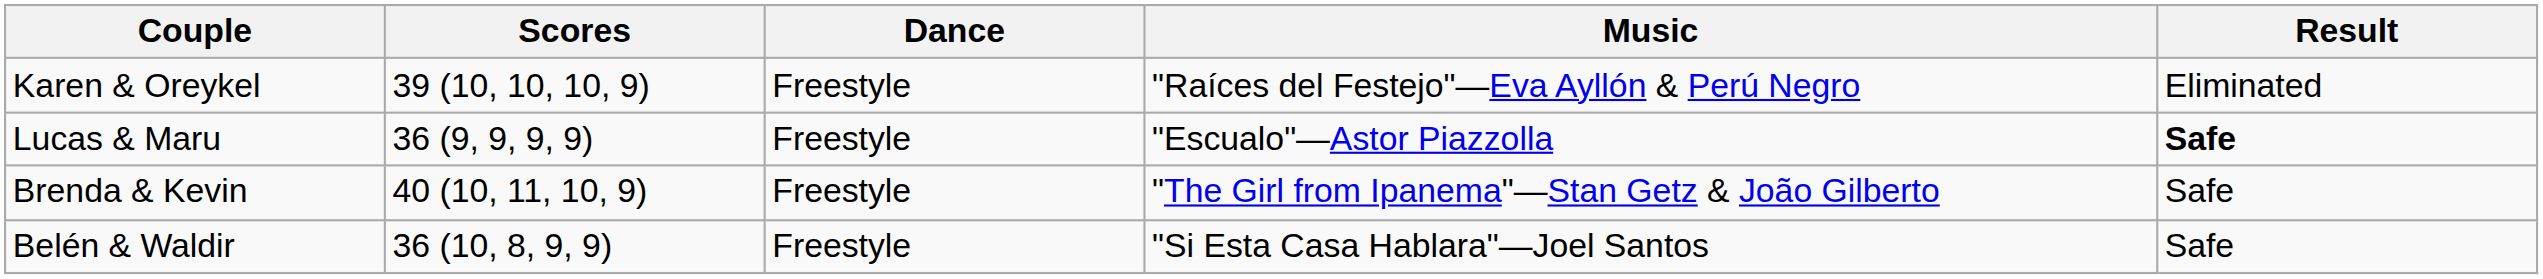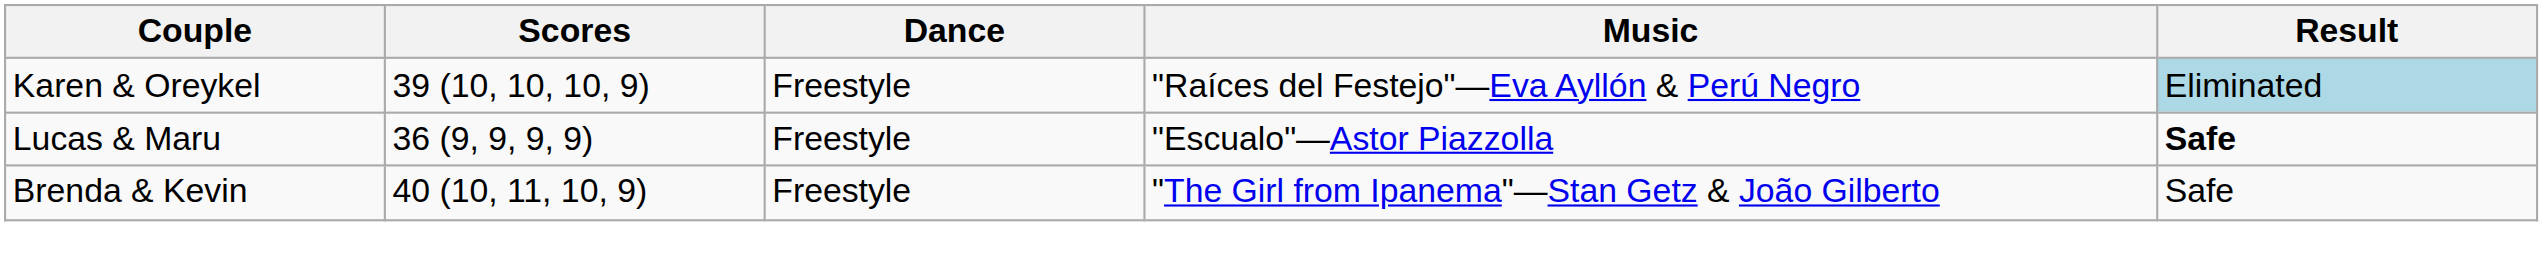 <table class="wikitable sortable" style="width:95%;">
 <tr>
 <th style="width:15%;">Couple</th>
 <th style="width:15%;">Scores</th>
 <th style="width:15%;">Dance</th>
 <th style="width:40%;">Music</th>
 <th style="width:15%;">Result</th>
 </tr>
 <tr>
 <td>Karen & Oreykel</td>
 <td>39 (10, 10, 10, 9)</td>
 <td>Freestyle</td>
 <td>"Raíces del Festejo"—<a href='#'>Eva Ayllón</a> & <a href='#'>Perú Negro</a></td>
-<td>Eliminated</td>
+<td style="background: lightblue;">Eliminated</td>
 </tr>
 <tr>
 <td>Lucas & Maru</td>
 <td>36 (9, 9, 9, 9)</td>
 <td>Freestyle</td>
 <td>"Escualo"—<a href='#'>Astor Piazzolla</a></td>
 <td><strong>Safe</strong></td>
 </tr>
 <tr>
 <td>Brenda & Kevin</td>
 <td>40 (10, 11, 10, 9)</td>
 <td>Freestyle</td>
 <td>"<a href='#'>The Girl from Ipanema</a>"—<a href='#'>Stan Getz</a> & <a href='#'>João Gilberto</a></td>
 <td>Safe</td>
 </tr>
-<tr>
-<td>Belén & Waldir</td>
-<td>36 (10, 8, 9, 9)</td>
-<td>Freestyle</td>
-<td>"Si Esta Casa Hablara"—Joel Santos</td>
-<td>Safe</td>
-</tr>
 </table>
